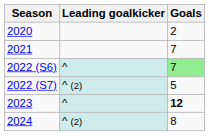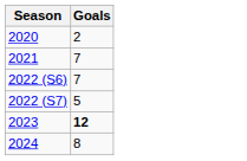 <table class="wikitable sortable">
 <tr>
 <th>Season</th>
-<th>Leading goalkicker</th>
 <th>Goals</th>
 </tr>
 <tr>
 <td><a href='#'>2020</a></td>
-<td></td>
 <td>2</td>
 </tr>
 <tr>
 <td><a href='#'>2021</a></td>
-<td></td>
 <td>7</td>
 </tr>
 <tr>
 <td><a href='#'>2022 (S6)</a></td>
-<td bgcolor="#CFECEC">^</td>
-<td style="background: lightgreen;">7</td>
+<td>7</td>
 </tr>
 <tr>
 <td><a href='#'>2022 (S7)</a></td>
-<td bgcolor="#CFECEC">^ <small>(2)</small></td>
 <td>5</td>
 </tr>
 <tr>
 <td><a href='#'>2023</a></td>
-<td bgcolor="#CFECEC">^</td>
 <td><strong>12</strong></td>
 </tr>
 <tr>
 <td><a href='#'>2024</a></td>
-<td bgcolor="#CFECEC">^ <small>(2)</small></td>
 <td>8</td>
 </tr>
 </table>
